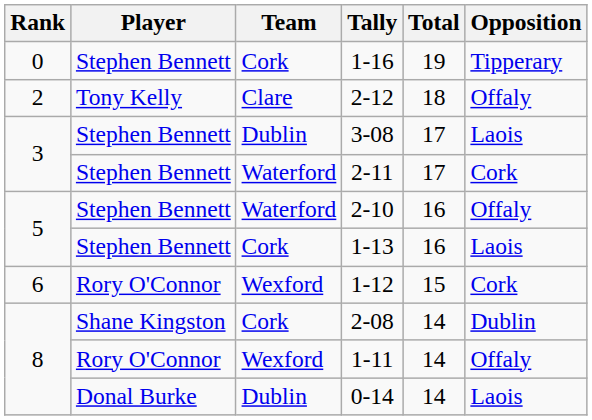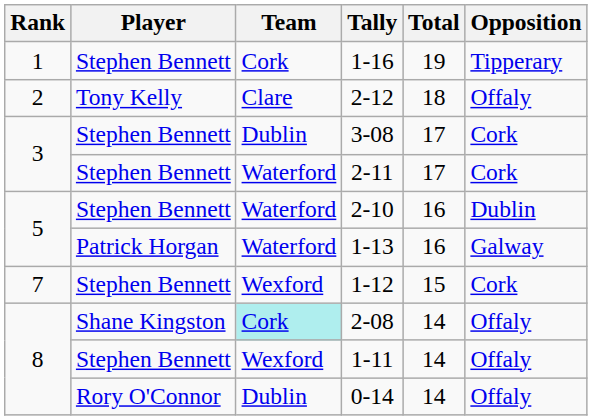 <table class="wikitable">
 <tr>
 <th>Rank</th>
 <th>Player</th>
 <th>Team</th>
 <th>Tally</th>
 <th>Total</th>
 <th>Opposition</th>
 </tr>
 <tr>
-<td rowspan=1 align=center>0</td>
+<td rowspan=1 align=center>1</td>
 <td><a href='#'>Stephen Bennett</a></td>
 <td><a href='#'>Cork</a></td>
 <td align=center>1-16</td>
 <td align=center>19</td>
 <td><a href='#'>Tipperary</a></td>
 </tr>
 <tr>
 <td rowspan=1 align=center>2</td>
 <td><a href='#'>Tony Kelly</a></td>
 <td><a href='#'>Clare</a></td>
 <td align=center>2-12</td>
 <td align=center>18</td>
 <td><a href='#'>Offaly</a></td>
 </tr>
 <tr>
 <td rowspan=2 align=center>3</td>
 <td><a href='#'>Stephen Bennett</a></td>
 <td><a href='#'>Dublin</a></td>
 <td align=center>3-08</td>
 <td align=center>17</td>
-<td><a href='#'>Laois</a></td>
+<td><a href='#'>Cork</a></td>
 </tr>
 <tr>
 <td><a href='#'>Stephen Bennett</a></td>
 <td><a href='#'>Waterford</a></td>
 <td align=center>2-11</td>
 <td align=center>17</td>
 <td><a href='#'>Cork</a></td>
 </tr>
 <tr>
 <td rowspan=2 align=center>5</td>
 <td><a href='#'>Stephen Bennett</a></td>
 <td><a href='#'>Waterford</a></td>
 <td align=center>2-10</td>
 <td align=center>16</td>
-<td><a href='#'>Offaly</a></td>
+<td><a href='#'>Dublin</a></td>
 </tr>
 <tr>
-<td><a href='#'>Stephen Bennett</a></td>
-<td><a href='#'>Cork</a></td>
+<td><a href='#'>Patrick Horgan</a></td>
+<td><a href='#'>Waterford</a></td>
 <td align=center>1-13</td>
 <td align=center>16</td>
-<td><a href='#'>Laois</a></td>
+<td><a href='#'>Galway</a></td>
 </tr>
 <tr>
-<td rowspan=1 align=center>6</td>
-<td><a href='#'>Rory O'Connor</a></td>
+<td rowspan=1 align=center>7</td>
+<td><a href='#'>Stephen Bennett</a></td>
 <td><a href='#'>Wexford</a></td>
 <td align=center>1-12</td>
 <td align=center>15</td>
 <td><a href='#'>Cork</a></td>
 </tr>
 <tr>
 <td rowspan=3 align=center>8</td>
 <td><a href='#'>Shane Kingston</a></td>
-<td><a href='#'>Cork</a></td>
+<td style="background: paleturquoise;"><a href='#'>Cork</a></td>
 <td align=center>2-08</td>
 <td align=center>14</td>
-<td><a href='#'>Dublin</a></td>
+<td><a href='#'>Offaly</a></td>
 </tr>
 <tr>
-<td><a href='#'>Rory O'Connor</a></td>
+<td><a href='#'>Stephen Bennett</a></td>
 <td><a href='#'>Wexford</a></td>
 <td align=center>1-11</td>
 <td align=center>14</td>
 <td><a href='#'>Offaly</a></td>
 </tr>
 <tr>
-<td><a href='#'>Donal Burke</a></td>
+<td><a href='#'>Rory O'Connor</a></td>
 <td><a href='#'>Dublin</a></td>
 <td align=center>0-14</td>
 <td align=center>14</td>
-<td><a href='#'>Laois</a></td>
+<td><a href='#'>Offaly</a></td>
 </tr>
 </table>
